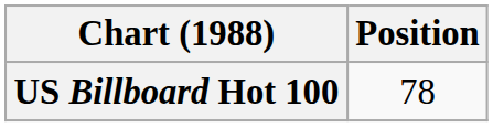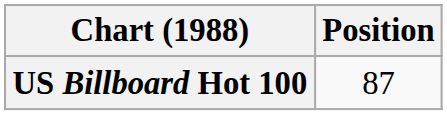 <table class="wikitable plainrowheaders" style="text-align:center">
 <tr>
 <th>Chart (1988)</th>
 <th>Position</th>
 </tr>
 <tr>
 <th scope="row">US <em>Billboard</em> Hot 100</th>
-<td>78</td>
+<td>87</td>
 </tr>
 </table>
